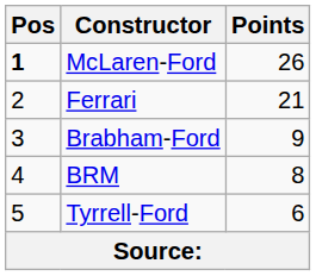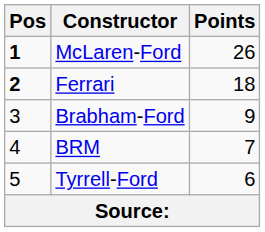 <table class="wikitable" style="font-size: 95%;">
 <tr>
 <th>Pos</th>
 <th>Constructor</th>
 <th>Points</th>
 </tr>
 <tr>
 <td><strong>1</strong></td>
 <td> <a href='#'>McLaren</a>-<a href='#'>Ford</a></td>
 <td align="right">26</td>
 </tr>
 <tr>
-<td>2</td>
+<td><strong>2</strong></td>
 <td> <a href='#'>Ferrari</a></td>
-<td align="right">21</td>
+<td align="right">18</td>
 </tr>
 <tr>
 <td>3</td>
 <td> <a href='#'>Brabham</a>-<a href='#'>Ford</a></td>
 <td align="right">9</td>
 </tr>
 <tr>
 <td>4</td>
 <td> <a href='#'>BRM</a></td>
-<td align="right">8</td>
+<td align="right">7</td>
 </tr>
 <tr>
 <td>5</td>
 <td> <a href='#'>Tyrrell</a>-<a href='#'>Ford</a></td>
 <td align="right">6</td>
 </tr>
 <tr>
 <th colspan=4>Source:</th>
 </tr>
 </table>
